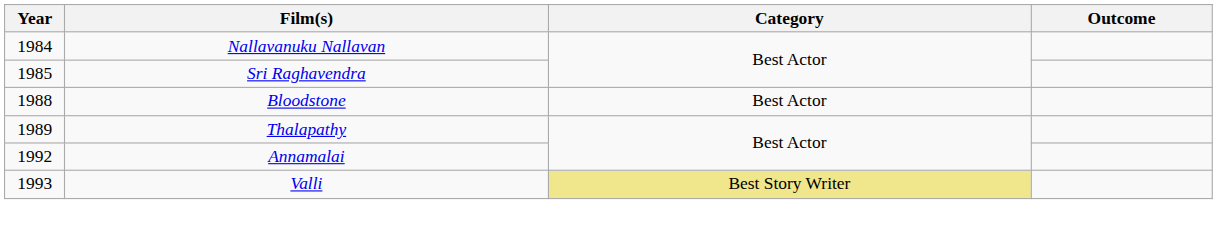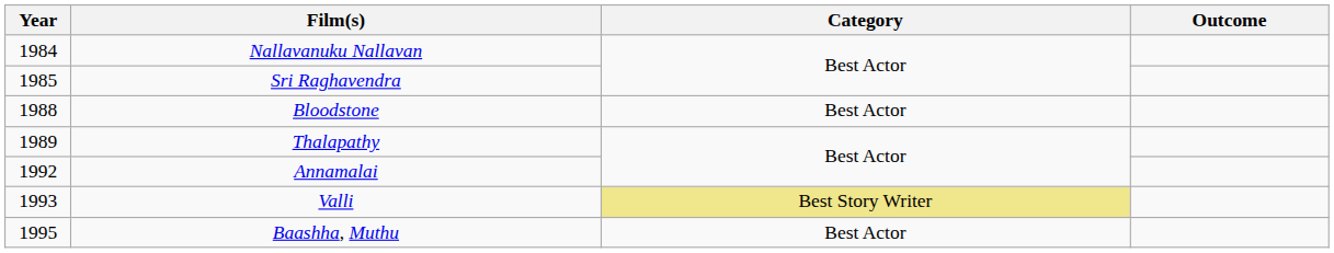 <table class="wikitable sortable" style="width:70%;">
 <tr>
 <th width=5%>Year</th>
 <th style="width:40%;">Film(s)</th>
 <th style="width:40%;">Category</th>
 <th style="width:15%;">Outcome</th>
 </tr>
 <tr>
 <td style="text-align:center;">1984</td>
 <td style="text-align:center;"><em><a href='#'>Nallavanuku Nallavan</a></em></td>
 <td rowspan="2" style="text-align:center;">Best Actor</td>
 <td></td>
 </tr>
 <tr>
 <td style="text-align:center;">1985</td>
 <td style="text-align:center;"><em><a href='#'>Sri Raghavendra</a></em></td>
 <td></td>
 </tr>
 <tr>
 <td style="text-align:center;">1988</td>
 <td style="text-align:center;"><em><a href='#'>Bloodstone</a></em></td>
 <td style="text-align:center;">Best Actor</td>
 <td></td>
 </tr>
 <tr>
 <td style="text-align:center;">1989</td>
 <td style="text-align:center;"><em><a href='#'>Thalapathy</a></em></td>
 <td rowspan="2" style="text-align:center;">Best Actor</td>
 <td></td>
 </tr>
 <tr>
 <td style="text-align:center;">1992</td>
 <td style="text-align:center;"><em><a href='#'>Annamalai</a></em></td>
 <td></td>
 </tr>
 <tr>
 <td style="text-align:center;">1993</td>
 <td style="text-align:center;"><em><a href='#'>Valli</a></em></td>
 <td style="background: khaki; text-align:center;">Best Story Writer</td>
 <td></td>
 </tr>
+<tr>
+<td style="text-align:center;">1995</td>
+<td style="text-align:center;"><em><a href='#'>Baashha</a></em>, <em><a href='#'>Muthu</a></em></td>
+<td style="text-align:center;">Best Actor</td>
+<td></td>
+</tr>
 </table>
